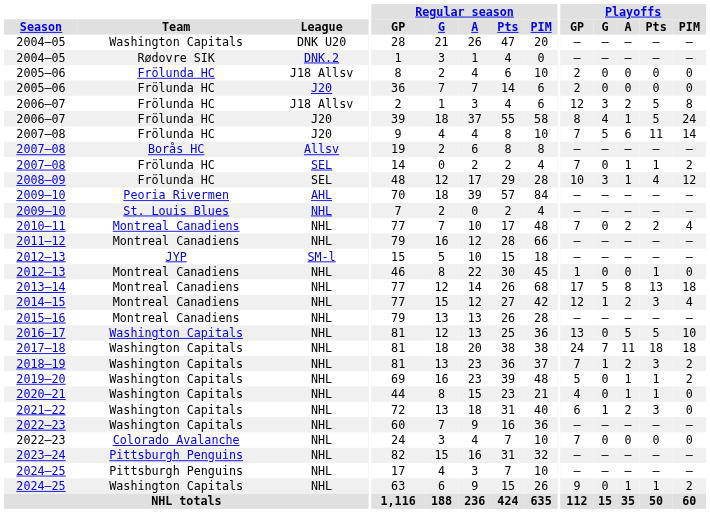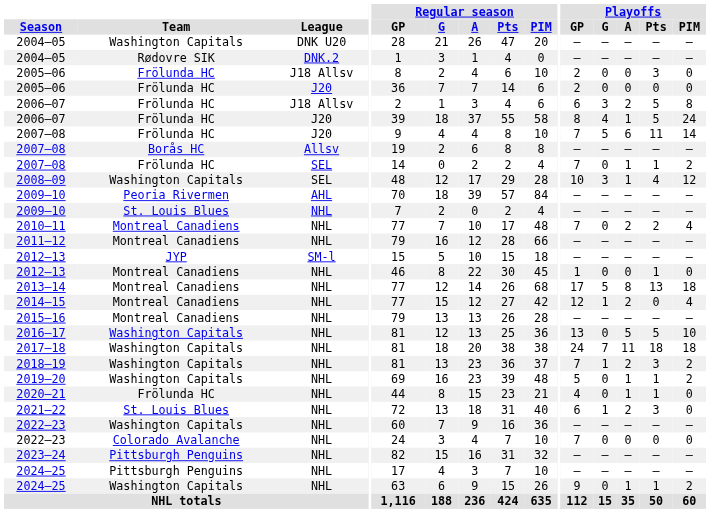 <table border="0" cellpadding="1" cellspacing="0" style="text-align:center; width:60em;">
 <tr bgcolor="#e0e0e0">
 <th colspan="3" bgcolor="#ffffff"></th>
 <th rowspan="99" bgcolor="#ffffff"></th>
 <th colspan="5"><a href='#'>Regular season</a></th>
 <th rowspan="99" bgcolor="#ffffff"></th>
 <th colspan="5"><a href='#'>Playoffs</a></th>
 </tr>
 <tr bgcolor="#e0e0e0">
 <th><a href='#'>Season</a></th>
 <th>Team</th>
 <th>League</th>
 <th>GP</th>
 <th><a href='#'>G</a></th>
 <th><a href='#'>A</a></th>
 <th><a href='#'>Pts</a></th>
 <th><a href='#'>PIM</a></th>
 <th>GP</th>
 <th>G</th>
 <th>A</th>
 <th>Pts</th>
 <th>PIM</th>
 </tr>
 <tr>
 <td>2004–05</td>
 <td>Washington Capitals</td>
 <td>DNK U20</td>
 <td>28</td>
 <td>21</td>
 <td>26</td>
 <td>47</td>
 <td>20</td>
 <td>—</td>
 <td>—</td>
 <td>—</td>
 <td>—</td>
 <td>—</td>
 </tr>
 <tr bgcolor="#f0f0f0">
 <td>2004–05</td>
 <td>Rødovre SIK</td>
 <td><a href='#'>DNK.2</a></td>
 <td>1</td>
 <td>3</td>
 <td>1</td>
 <td>4</td>
 <td>0</td>
 <td>—</td>
 <td>—</td>
 <td>—</td>
 <td>—</td>
 <td>—</td>
 </tr>
 <tr>
 <td>2005–06</td>
 <td><a href='#'>Frölunda HC</a></td>
 <td>J18 Allsv</td>
 <td>8</td>
 <td>2</td>
 <td>4</td>
 <td>6</td>
 <td>10</td>
 <td>2</td>
 <td>0</td>
 <td>0</td>
-<td>0</td>
+<td>3</td>
 <td>0</td>
 </tr>
 <tr bgcolor="#f0f0f0">
 <td>2005–06</td>
 <td>Frölunda HC</td>
 <td><a href='#'>J20</a></td>
 <td>36</td>
 <td>7</td>
 <td>7</td>
 <td>14</td>
 <td>6</td>
 <td>2</td>
 <td>0</td>
 <td>0</td>
 <td>0</td>
 <td>0</td>
 </tr>
 <tr>
 <td>2006–07</td>
 <td>Frölunda HC</td>
 <td>J18 Allsv</td>
 <td>2</td>
 <td>1</td>
 <td>3</td>
 <td>4</td>
 <td>6</td>
-<td>12</td>
+<td>6</td>
 <td>3</td>
 <td>2</td>
 <td>5</td>
 <td>8</td>
 </tr>
 <tr bgcolor="#f0f0f0">
 <td>2006–07</td>
 <td>Frölunda HC</td>
 <td>J20</td>
 <td>39</td>
 <td>18</td>
 <td>37</td>
 <td>55</td>
 <td>58</td>
 <td>8</td>
 <td>4</td>
 <td>1</td>
 <td>5</td>
 <td>24</td>
 </tr>
 <tr>
 <td>2007–08</td>
 <td>Frölunda HC</td>
 <td>J20</td>
 <td>9</td>
 <td>4</td>
 <td>4</td>
 <td>8</td>
 <td>10</td>
 <td>7</td>
 <td>5</td>
 <td>6</td>
 <td>11</td>
 <td>14</td>
 </tr>
 <tr bgcolor="#f0f0f0">
 <td><a href='#'>2007–08</a></td>
 <td><a href='#'>Borås HC</a></td>
 <td><a href='#'>Allsv</a></td>
 <td>19</td>
 <td>2</td>
 <td>6</td>
 <td>8</td>
 <td>8</td>
 <td>—</td>
 <td>—</td>
 <td>—</td>
 <td>—</td>
 <td>—</td>
 </tr>
 <tr>
 <td><a href='#'>2007–08</a></td>
 <td>Frölunda HC</td>
 <td><a href='#'>SEL</a></td>
 <td>14</td>
 <td>0</td>
 <td>2</td>
 <td>2</td>
 <td>4</td>
 <td>7</td>
 <td>0</td>
 <td>1</td>
 <td>1</td>
 <td>2</td>
 </tr>
 <tr bgcolor="#f0f0f0">
 <td><a href='#'>2008–09</a></td>
-<td>Frölunda HC</td>
+<td>Washington Capitals</td>
 <td>SEL</td>
 <td>48</td>
 <td>12</td>
 <td>17</td>
 <td>29</td>
 <td>28</td>
 <td>10</td>
 <td>3</td>
 <td>1</td>
 <td>4</td>
 <td>12</td>
 </tr>
 <tr>
 <td><a href='#'>2009–10</a></td>
 <td><a href='#'>Peoria Rivermen</a></td>
 <td><a href='#'>AHL</a></td>
 <td>70</td>
 <td>18</td>
 <td>39</td>
 <td>57</td>
 <td>84</td>
 <td>—</td>
 <td>—</td>
 <td>—</td>
 <td>—</td>
 <td>—</td>
 </tr>
 <tr bgcolor="#f0f0f0">
 <td><a href='#'>2009–10</a></td>
 <td><a href='#'>St. Louis Blues</a></td>
 <td><a href='#'>NHL</a></td>
 <td>7</td>
 <td>2</td>
 <td>0</td>
 <td>2</td>
 <td>4</td>
 <td>—</td>
 <td>—</td>
 <td>—</td>
 <td>—</td>
 <td>—</td>
 </tr>
 <tr>
 <td><a href='#'>2010–11</a></td>
 <td><a href='#'>Montreal Canadiens</a></td>
 <td>NHL</td>
 <td>77</td>
 <td>7</td>
 <td>10</td>
 <td>17</td>
 <td>48</td>
 <td>7</td>
 <td>0</td>
 <td>2</td>
 <td>2</td>
 <td>4</td>
 </tr>
 <tr bgcolor="#f0f0f0">
 <td><a href='#'>2011–12</a></td>
 <td>Montreal Canadiens</td>
 <td>NHL</td>
 <td>79</td>
 <td>16</td>
 <td>12</td>
 <td>28</td>
 <td>66</td>
 <td>—</td>
 <td>—</td>
 <td>—</td>
 <td>—</td>
 <td>—</td>
 </tr>
 <tr>
 <td><a href='#'>2012–13</a></td>
 <td><a href='#'>JYP</a></td>
 <td><a href='#'>SM-l</a></td>
 <td>15</td>
 <td>5</td>
 <td>10</td>
 <td>15</td>
 <td>18</td>
 <td>—</td>
 <td>—</td>
 <td>—</td>
 <td>—</td>
 <td>—</td>
 </tr>
 <tr bgcolor="#f0f0f0">
 <td><a href='#'>2012–13</a></td>
 <td>Montreal Canadiens</td>
 <td>NHL</td>
 <td>46</td>
 <td>8</td>
 <td>22</td>
 <td>30</td>
 <td>45</td>
 <td>1</td>
 <td>0</td>
 <td>0</td>
 <td>1</td>
 <td>0</td>
 </tr>
 <tr>
 <td><a href='#'>2013–14</a></td>
 <td>Montreal Canadiens</td>
 <td>NHL</td>
 <td>77</td>
 <td>12</td>
 <td>14</td>
 <td>26</td>
 <td>68</td>
 <td>17</td>
 <td>5</td>
 <td>8</td>
 <td>13</td>
 <td>18</td>
 </tr>
 <tr bgcolor="#f0f0f0">
 <td><a href='#'>2014–15</a></td>
 <td>Montreal Canadiens</td>
 <td>NHL</td>
 <td>77</td>
 <td>15</td>
 <td>12</td>
 <td>27</td>
 <td>42</td>
 <td>12</td>
 <td>1</td>
 <td>2</td>
-<td>3</td>
+<td>0</td>
 <td>4</td>
 </tr>
 <tr>
 <td><a href='#'>2015–16</a></td>
 <td>Montreal Canadiens</td>
 <td>NHL</td>
 <td>79</td>
 <td>13</td>
 <td>13</td>
 <td>26</td>
 <td>28</td>
 <td>—</td>
 <td>—</td>
 <td>—</td>
 <td>—</td>
 <td>—</td>
 </tr>
 <tr bgcolor="#f0f0f0">
 <td><a href='#'>2016–17</a></td>
 <td><a href='#'>Washington Capitals</a></td>
 <td>NHL</td>
 <td>81</td>
 <td>12</td>
 <td>13</td>
 <td>25</td>
 <td>36</td>
 <td>13</td>
 <td>0</td>
 <td>5</td>
 <td>5</td>
 <td>10</td>
 </tr>
 <tr>
 <td><a href='#'>2017–18</a></td>
 <td>Washington Capitals</td>
 <td>NHL</td>
 <td>81</td>
 <td>18</td>
 <td>20</td>
 <td>38</td>
 <td>38</td>
 <td>24</td>
 <td>7</td>
 <td>11</td>
 <td>18</td>
 <td>18</td>
 </tr>
 <tr bgcolor="#f0f0f0">
 <td><a href='#'>2018–19</a></td>
 <td>Washington Capitals</td>
 <td>NHL</td>
 <td>81</td>
 <td>13</td>
 <td>23</td>
 <td>36</td>
 <td>37</td>
 <td>7</td>
 <td>1</td>
 <td>2</td>
 <td>3</td>
 <td>2</td>
 </tr>
 <tr>
 <td><a href='#'>2019–20</a></td>
 <td>Washington Capitals</td>
 <td>NHL</td>
 <td>69</td>
 <td>16</td>
 <td>23</td>
 <td>39</td>
 <td>48</td>
 <td>5</td>
 <td>0</td>
 <td>1</td>
 <td>1</td>
 <td>2</td>
 </tr>
 <tr bgcolor="#f0f0f0">
 <td><a href='#'>2020–21</a></td>
-<td>Washington Capitals</td>
+<td>Frölunda HC</td>
 <td>NHL</td>
 <td>44</td>
 <td>8</td>
 <td>15</td>
 <td>23</td>
 <td>21</td>
 <td>4</td>
 <td>0</td>
 <td>1</td>
 <td>1</td>
 <td>0</td>
 </tr>
 <tr>
 <td><a href='#'>2021–22</a></td>
-<td>Washington Capitals</td>
+<td><a href='#'>St. Louis Blues</a></td>
 <td>NHL</td>
 <td>72</td>
 <td>13</td>
 <td>18</td>
 <td>31</td>
 <td>40</td>
 <td>6</td>
 <td>1</td>
 <td>2</td>
 <td>3</td>
 <td>0</td>
 </tr>
 <tr bgcolor="#f0f0f0">
 <td><a href='#'>2022–23</a></td>
 <td>Washington Capitals</td>
 <td>NHL</td>
 <td>60</td>
 <td>7</td>
 <td>9</td>
 <td>16</td>
 <td>36</td>
 <td>—</td>
 <td>—</td>
 <td>—</td>
 <td>—</td>
 <td>—</td>
 </tr>
 <tr>
 <td>2022–23</td>
 <td><a href='#'>Colorado Avalanche</a></td>
 <td>NHL</td>
 <td>24</td>
 <td>3</td>
 <td>4</td>
 <td>7</td>
 <td>10</td>
 <td>7</td>
 <td>0</td>
 <td>0</td>
 <td>0</td>
 <td>0</td>
 </tr>
 <tr bgcolor="#f0f0f0">
 <td><a href='#'>2023–24</a></td>
 <td><a href='#'>Pittsburgh Penguins</a></td>
 <td>NHL</td>
 <td>82</td>
 <td>15</td>
 <td>16</td>
 <td>31</td>
 <td>32</td>
 <td>—</td>
 <td>—</td>
 <td>—</td>
 <td>—</td>
 <td>—</td>
 </tr>
 <tr>
 <td><a href='#'>2024–25</a></td>
 <td>Pittsburgh Penguins</td>
 <td>NHL</td>
 <td>17</td>
 <td>4</td>
 <td>3</td>
 <td>7</td>
 <td>10</td>
 <td>—</td>
 <td>—</td>
 <td>—</td>
 <td>—</td>
 <td>—</td>
 </tr>
 <tr bgcolor="#f0f0f0">
 <td><a href='#'>2024–25</a></td>
 <td>Washington Capitals</td>
 <td>NHL</td>
 <td>63</td>
 <td>6</td>
 <td>9</td>
 <td>15</td>
 <td>26</td>
 <td>9</td>
 <td>0</td>
 <td>1</td>
 <td>1</td>
 <td>2</td>
 </tr>
 <tr bgcolor="#e0e0e0">
 <th colspan="3">NHL totals</th>
 <th>1,116</th>
 <th>188</th>
 <th>236</th>
 <th>424</th>
 <th>635</th>
 <th>112</th>
 <th>15</th>
 <th>35</th>
 <th>50</th>
 <th>60</th>
 </tr>
 </table>
